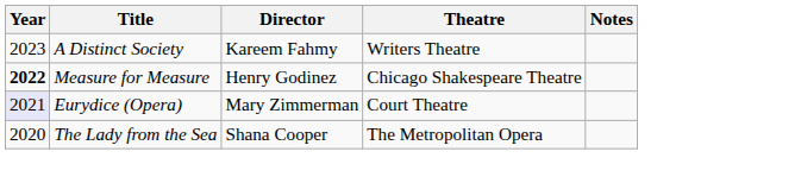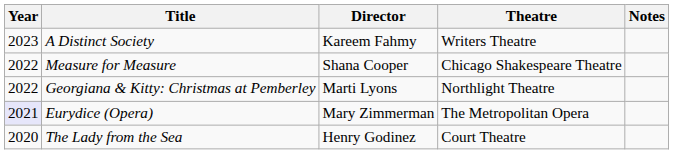 <table class="wikitable sortable">
 <tr>
 <th>Year</th>
 <th>Title</th>
 <th>Director</th>
 <th>Theatre</th>
 <th>Notes</th>
 </tr>
 <tr>
 <td>2023</td>
 <td><em>A Distinct Society</em></td>
 <td>Kareem Fahmy</td>
 <td>Writers Theatre</td>
 <td></td>
 </tr>
 <tr>
-<td><strong>2022</strong></td>
+<td>2022</td>
 <td><em>Measure for Measure</em></td>
-<td>Henry Godinez</td>
+<td>Shana Cooper</td>
 <td>Chicago Shakespeare Theatre</td>
+<td></td>
+</tr>
+<tr>
+<td>2022</td>
+<td><em>Georgiana & Kitty: Christmas at Pemberley</em></td>
+<td>Marti Lyons</td>
+<td>Northlight Theatre</td>
 <td></td>
 </tr>
 <tr>
 <td style="background: lavender;">2021</td>
 <td><em>Eurydice (Opera)</em></td>
 <td>Mary Zimmerman</td>
-<td>Court Theatre</td>
+<td>The Metropolitan Opera</td>
 <td></td>
 </tr>
 <tr>
 <td>2020</td>
 <td><em>The Lady from the Sea</em></td>
-<td>Shana Cooper</td>
-<td>The Metropolitan Opera</td>
+<td>Henry Godinez</td>
+<td>Court Theatre</td>
 <td></td>
 </tr>
 </table>
